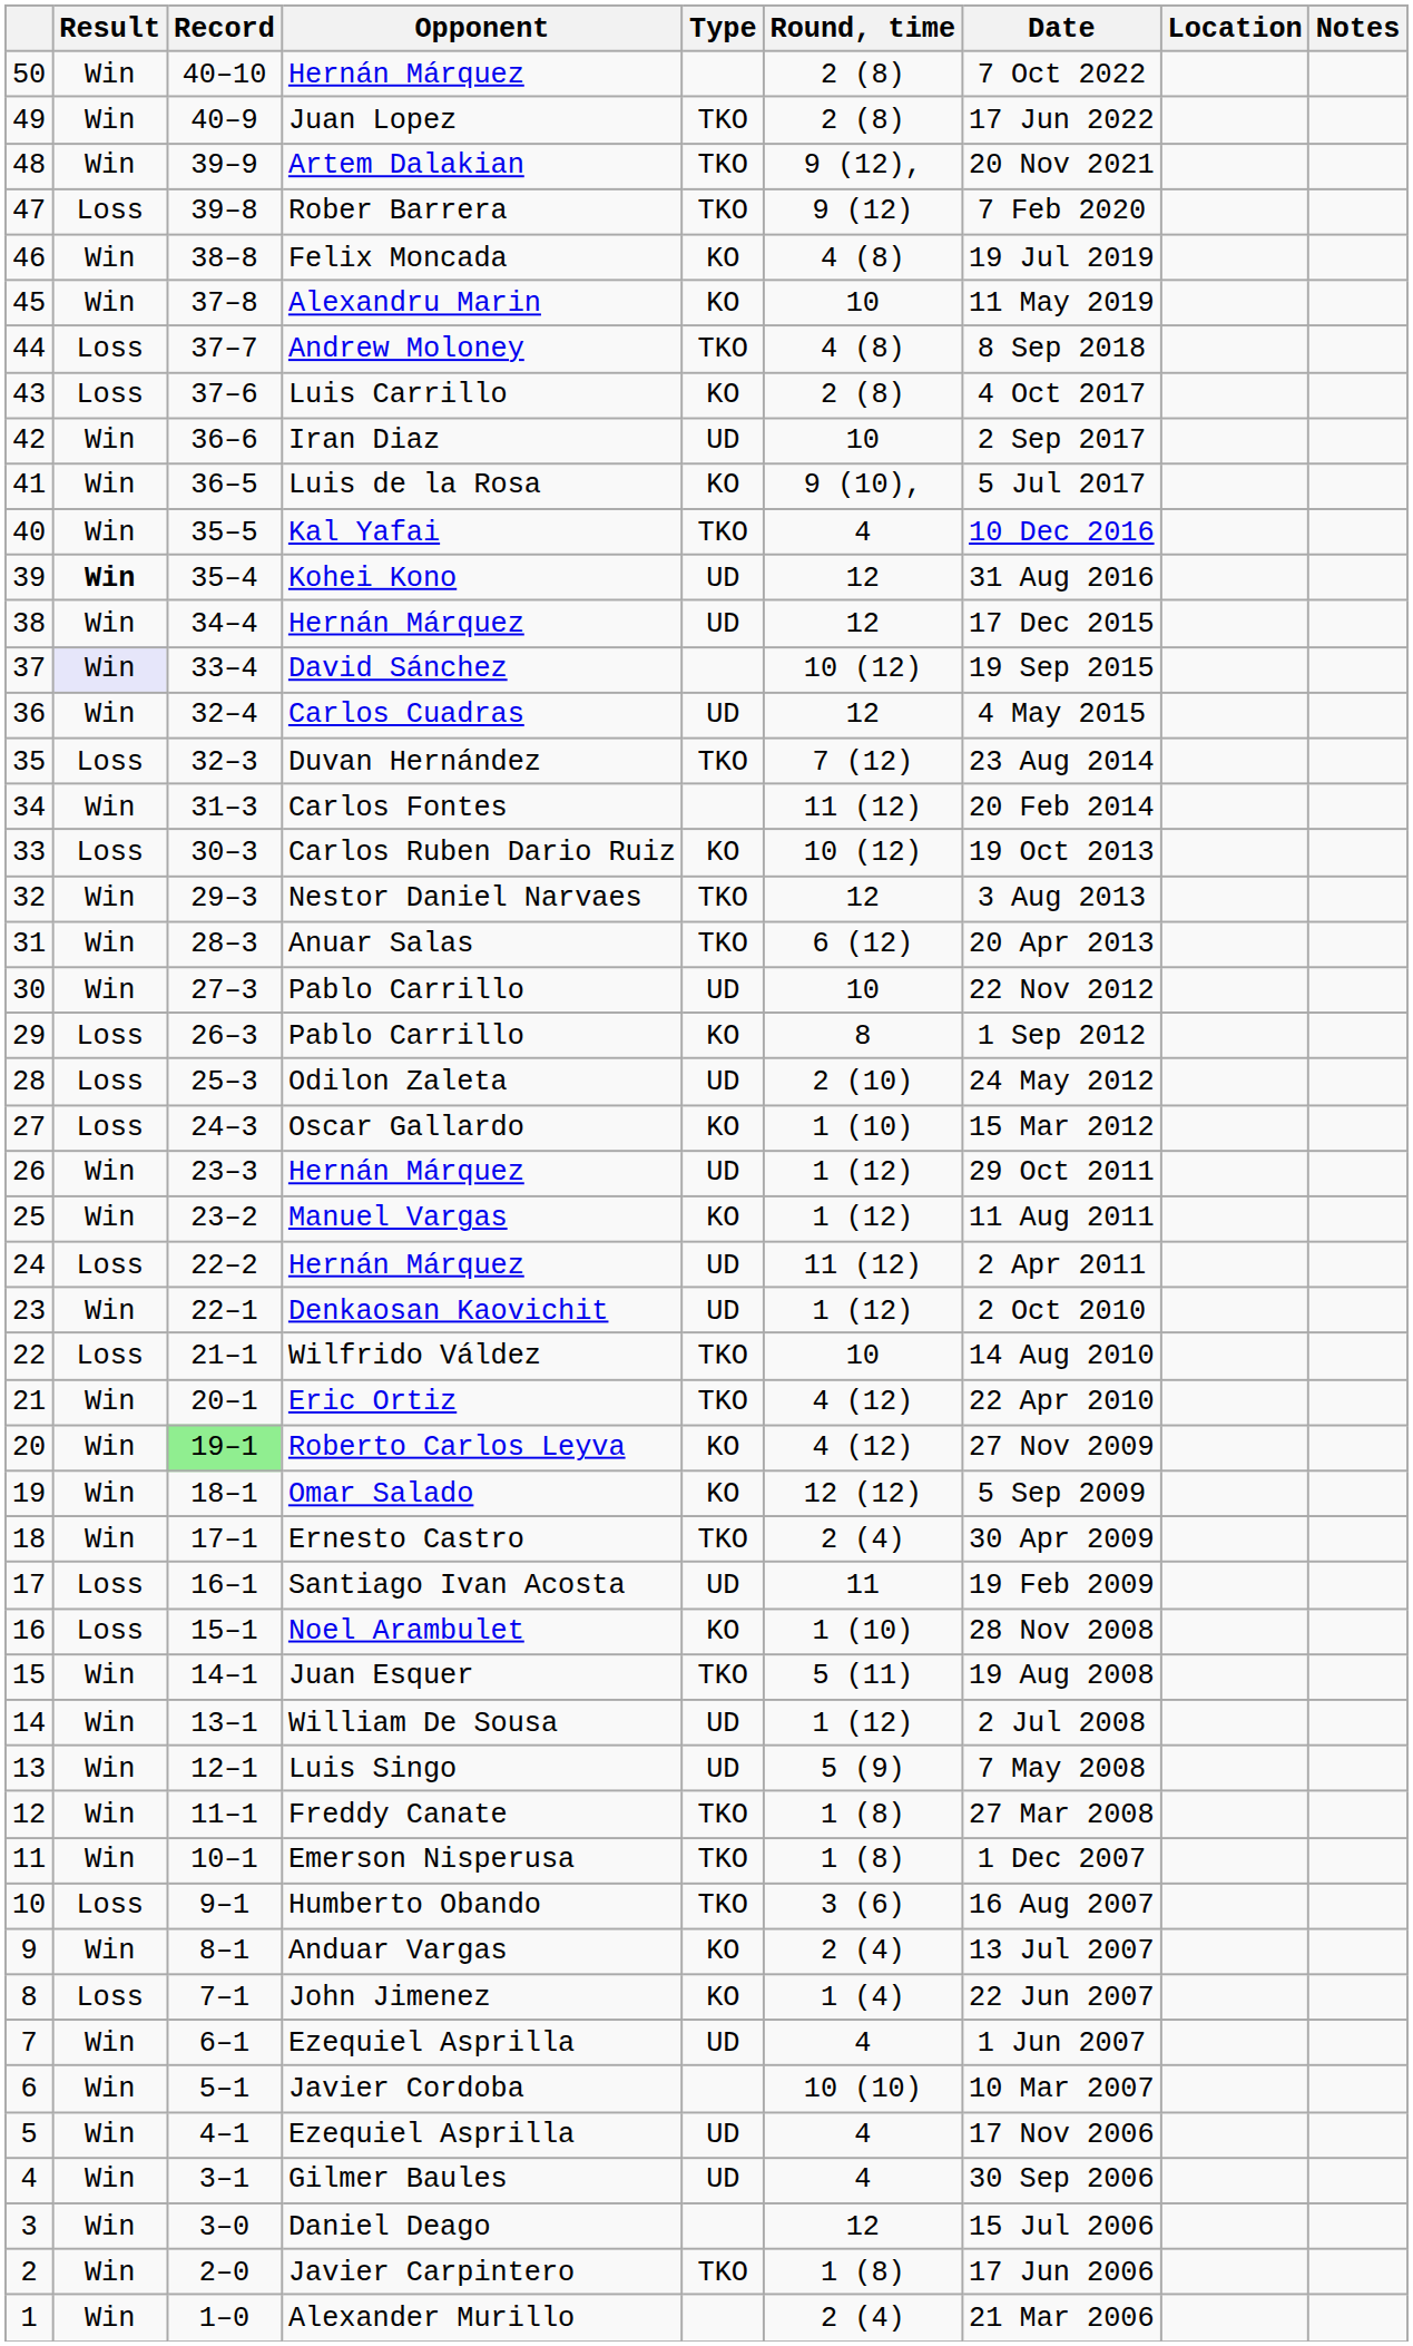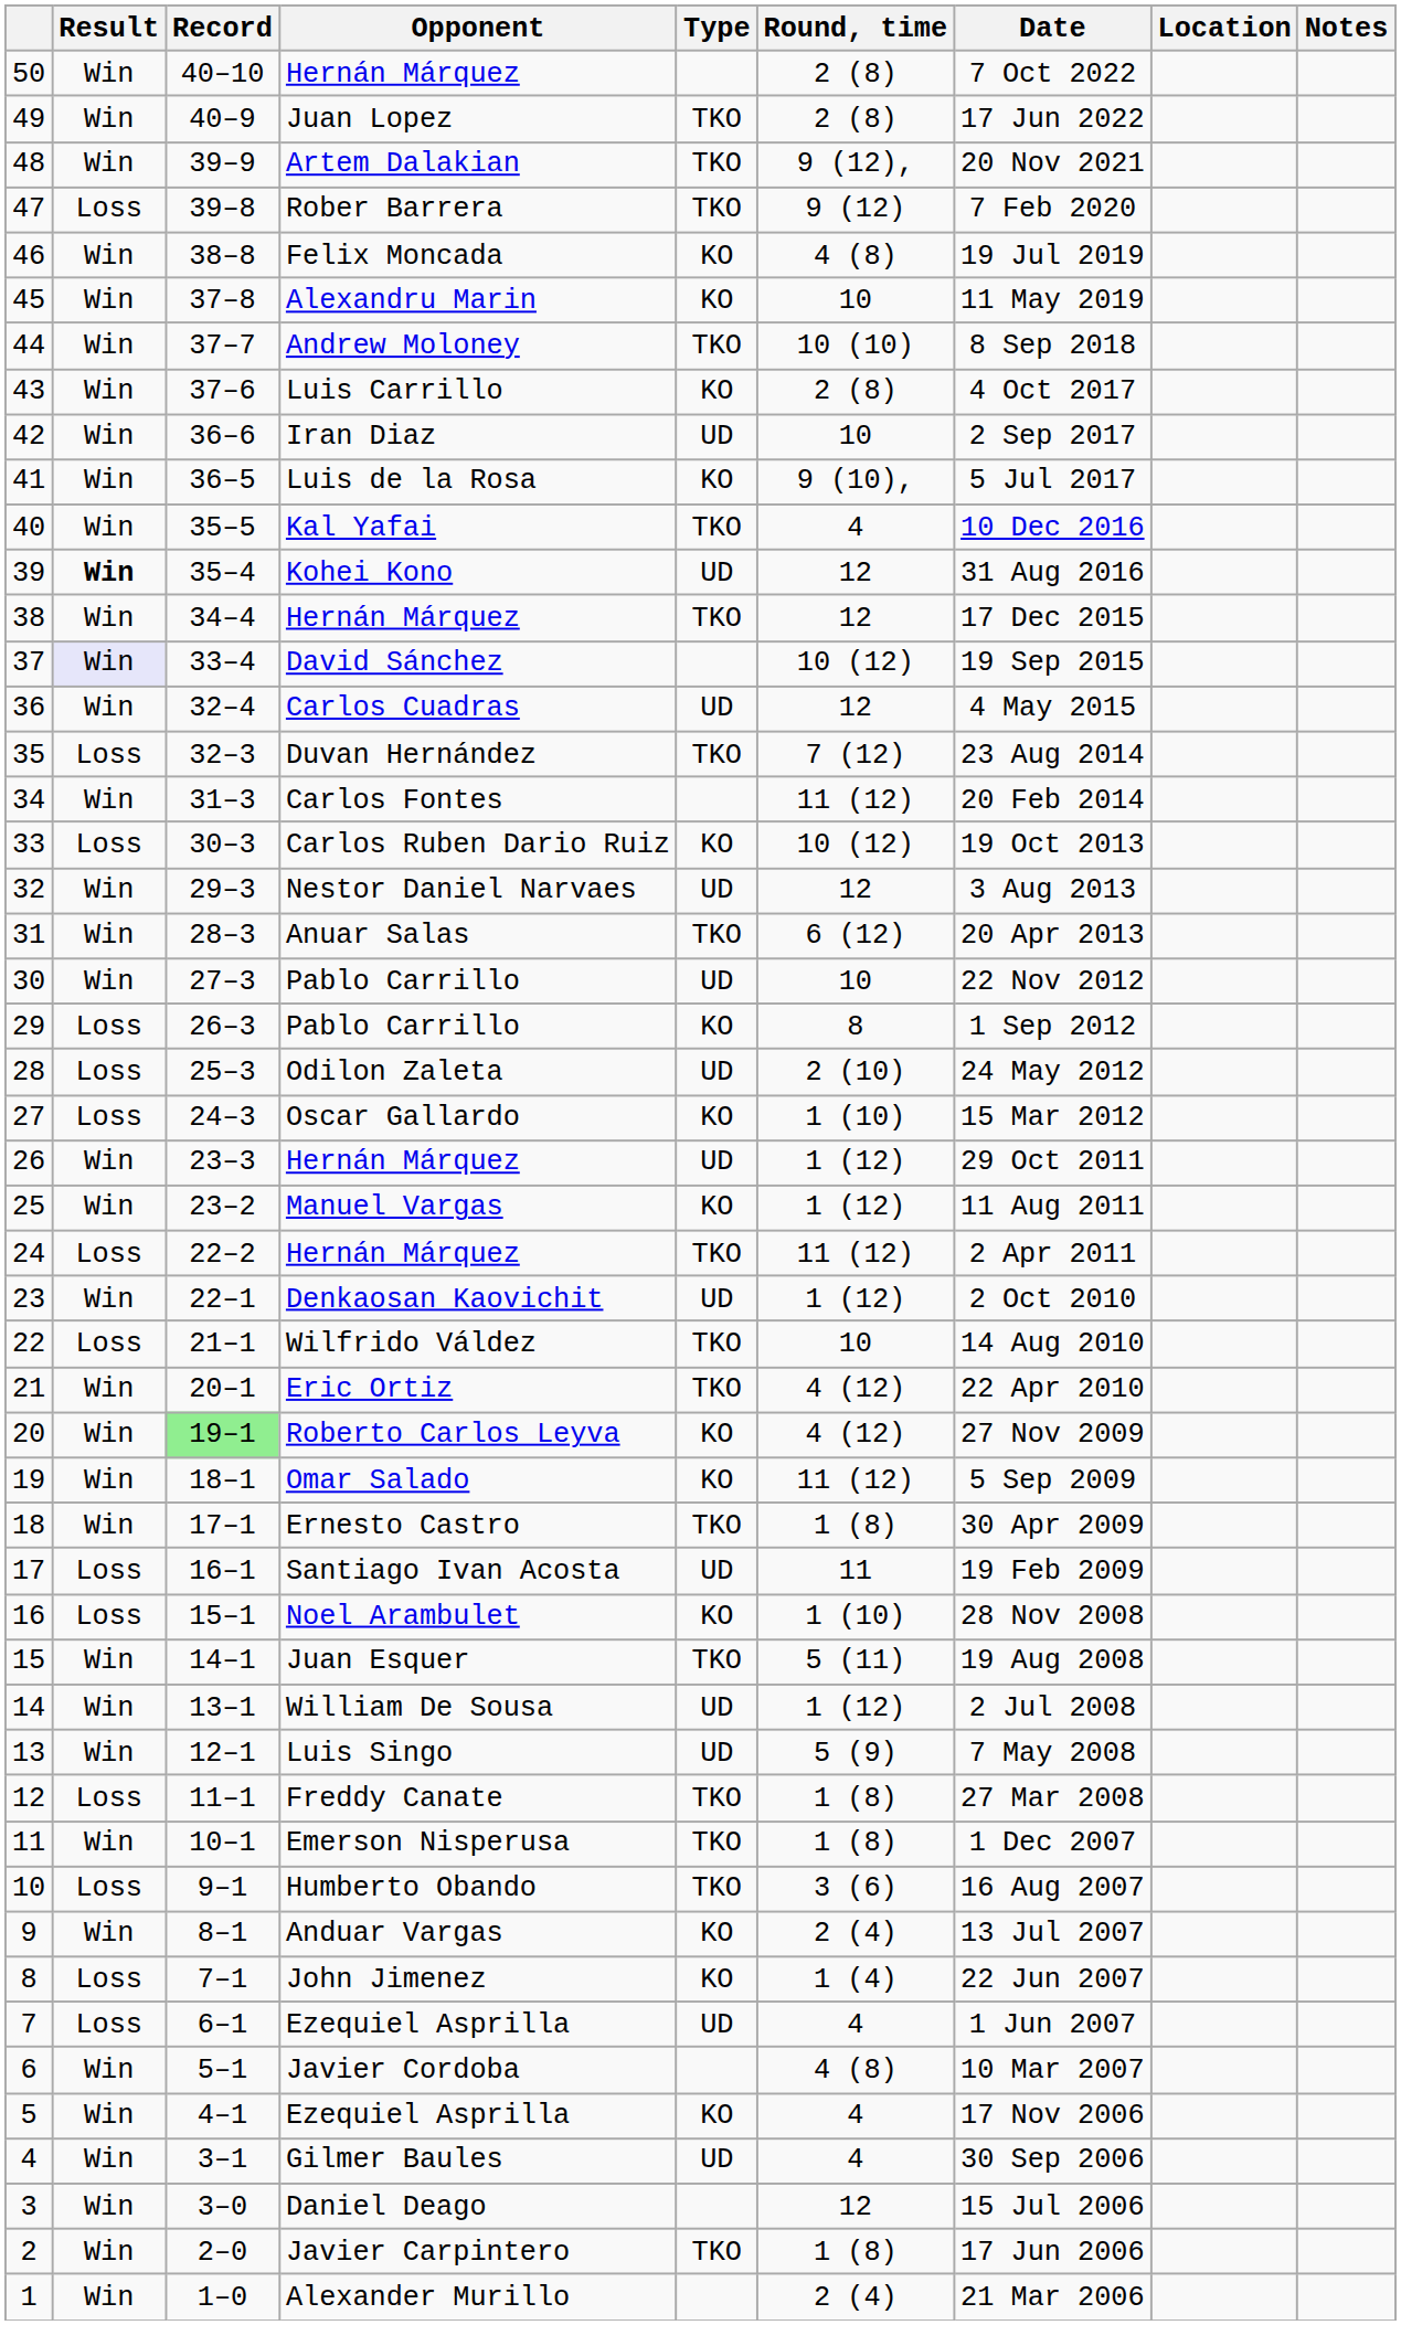 <table class="wikitable" style="text-align:center">
 <tr>
 <th></th>
 <th>Result</th>
 <th>Record</th>
 <th>Opponent</th>
 <th>Type</th>
 <th>Round, time</th>
 <th>Date</th>
 <th>Location</th>
 <th>Notes</th>
 </tr>
 <tr>
 <td>50</td>
 <td>Win</td>
 <td>40–10</td>
 <td align=left><a href='#'>Hernán Márquez</a></td>
 <td></td>
 <td>2 (8)</td>
 <td>7 Oct 2022</td>
 <td align=left></td>
 <td></td>
 </tr>
 <tr>
 <td>49</td>
 <td>Win</td>
 <td>40–9</td>
 <td align=left>Juan Lopez</td>
 <td>TKO</td>
 <td>2 (8)</td>
 <td>17 Jun 2022</td>
 <td align=left></td>
 <td></td>
 </tr>
 <tr>
 <td>48</td>
 <td>Win</td>
 <td>39–9</td>
 <td align=left><a href='#'>Artem Dalakian</a></td>
 <td>TKO</td>
 <td>9 (12), </td>
 <td>20 Nov 2021</td>
 <td align=left></td>
 <td align=left></td>
 </tr>
 <tr>
 <td>47</td>
 <td>Loss</td>
 <td>39–8</td>
 <td align=left>Rober Barrera</td>
 <td>TKO</td>
 <td>9 (12)</td>
 <td>7 Feb 2020</td>
 <td align=left></td>
 <td align=left></td>
 </tr>
 <tr>
 <td>46</td>
 <td>Win</td>
 <td>38–8</td>
 <td align=left>Felix Moncada</td>
 <td>KO</td>
 <td>4 (8)</td>
 <td>19 Jul 2019</td>
 <td align=left></td>
 <td></td>
 </tr>
 <tr>
 <td>45</td>
 <td>Win</td>
 <td>37–8</td>
 <td align=left><a href='#'>Alexandru Marin</a></td>
 <td>KO</td>
 <td>10</td>
 <td>11 May 2019</td>
 <td align=left></td>
 <td></td>
 </tr>
 <tr>
 <td>44</td>
-<td>Loss</td>
+<td>Win</td>
 <td>37–7</td>
 <td align=left><a href='#'>Andrew Moloney</a></td>
 <td>TKO</td>
-<td>4 (8)</td>
+<td>10 (10)</td>
 <td>8 Sep 2018</td>
 <td align=left></td>
 <td align=left></td>
 </tr>
 <tr>
 <td>43</td>
-<td>Loss</td>
+<td>Win</td>
 <td>37–6</td>
 <td align=left>Luis Carrillo</td>
 <td>KO</td>
 <td>2 (8)</td>
 <td>4 Oct 2017</td>
 <td align=left></td>
 <td></td>
 </tr>
 <tr>
 <td>42</td>
 <td>Win</td>
 <td>36–6</td>
 <td align=left>Iran Diaz</td>
 <td>UD</td>
 <td>10</td>
 <td>2 Sep 2017</td>
 <td align=left></td>
 <td></td>
 </tr>
 <tr>
 <td>41</td>
 <td>Win</td>
 <td>36–5</td>
 <td align=left>Luis de la Rosa</td>
 <td>KO</td>
 <td>9 (10), </td>
 <td>5 Jul 2017</td>
 <td align=left></td>
 <td></td>
 </tr>
 <tr>
 <td>40</td>
 <td>Win</td>
 <td>35–5</td>
 <td align=left><a href='#'>Kal Yafai</a></td>
 <td>TKO</td>
 <td>4</td>
 <td><a href='#'>10 Dec 2016</a></td>
 <td align=left></td>
 <td></td>
 </tr>
 <tr>
 <td>39</td>
 <td><strong>Win</strong></td>
 <td>35–4</td>
 <td align=left><a href='#'>Kohei Kono</a></td>
 <td>UD</td>
 <td>12</td>
 <td>31 Aug 2016</td>
 <td align=left></td>
 <td align=left></td>
 </tr>
 <tr>
 <td>38</td>
 <td>Win</td>
 <td>34–4</td>
 <td align=left><a href='#'>Hernán Márquez</a></td>
-<td>UD</td>
+<td>TKO</td>
 <td>12</td>
 <td>17 Dec 2015</td>
 <td align=left></td>
 <td align=left></td>
 </tr>
 <tr>
 <td>37</td>
 <td style="background: lavender;">Win</td>
 <td>33–4</td>
 <td align=left><a href='#'>David Sánchez</a></td>
 <td></td>
 <td>10 (12)</td>
 <td>19 Sep 2015</td>
 <td align=left></td>
 <td align=left></td>
 </tr>
 <tr>
 <td>36</td>
 <td>Win</td>
 <td>32–4</td>
 <td align=left><a href='#'>Carlos Cuadras</a></td>
 <td>UD</td>
 <td>12</td>
 <td>4 May 2015</td>
 <td align=left></td>
 <td align=left></td>
 </tr>
 <tr>
 <td>35</td>
 <td>Loss</td>
 <td>32–3</td>
 <td align=left>Duvan Hernández</td>
 <td>TKO</td>
 <td>7 (12)</td>
 <td>23 Aug 2014</td>
 <td align=left></td>
 <td></td>
 </tr>
 <tr>
 <td>34</td>
 <td>Win</td>
 <td>31–3</td>
 <td align=left>Carlos Fontes</td>
 <td></td>
 <td>11 (12)</td>
 <td>20 Feb 2014</td>
 <td align=left></td>
 <td align=left></td>
 </tr>
 <tr>
 <td>33</td>
 <td>Loss</td>
 <td>30–3</td>
 <td align=left>Carlos Ruben Dario Ruiz</td>
 <td>KO</td>
 <td>10 (12)</td>
 <td>19 Oct 2013</td>
 <td align=left></td>
 <td></td>
 </tr>
 <tr>
 <td>32</td>
 <td>Win</td>
 <td>29–3</td>
 <td align=left>Nestor Daniel Narvaes</td>
-<td>TKO</td>
+<td>UD</td>
 <td>12</td>
 <td>3 Aug 2013</td>
 <td align=left></td>
 <td></td>
 </tr>
 <tr>
 <td>31</td>
 <td>Win</td>
 <td>28–3</td>
 <td align=left>Anuar Salas</td>
 <td>TKO</td>
 <td>6 (12)</td>
 <td>20 Apr 2013</td>
 <td align=left></td>
 <td></td>
 </tr>
 <tr>
 <td>30</td>
 <td>Win</td>
 <td>27–3</td>
 <td align=left>Pablo Carrillo</td>
 <td>UD</td>
 <td>10</td>
 <td>22 Nov 2012</td>
 <td align=left></td>
 <td></td>
 </tr>
 <tr>
 <td>29</td>
 <td>Loss</td>
 <td>26–3</td>
 <td align=left>Pablo Carrillo</td>
 <td>KO</td>
 <td>8</td>
 <td>1 Sep 2012</td>
 <td align=left></td>
 <td></td>
 </tr>
 <tr>
 <td>28</td>
 <td>Loss</td>
 <td>25–3</td>
 <td align=left>Odilon Zaleta</td>
 <td>UD</td>
 <td>2 (10)</td>
 <td>24 May 2012</td>
 <td align=left></td>
 <td></td>
 </tr>
 <tr>
 <td>27</td>
 <td>Loss</td>
 <td>24–3</td>
 <td align=left>Oscar Gallardo</td>
 <td>KO</td>
 <td>1 (10)</td>
 <td>15 Mar 2012</td>
 <td align=left></td>
 <td></td>
 </tr>
 <tr>
 <td>26</td>
 <td>Win</td>
 <td>23–3</td>
 <td align=left><a href='#'>Hernán Márquez</a></td>
 <td>UD</td>
 <td>1 (12)</td>
 <td>29 Oct 2011</td>
 <td align=left></td>
 <td align=left></td>
 </tr>
 <tr>
 <td>25</td>
 <td>Win</td>
 <td>23–2</td>
 <td align=left><a href='#'>Manuel Vargas</a></td>
 <td>KO</td>
 <td>1 (12)</td>
 <td>11 Aug 2011</td>
 <td align=left></td>
 <td></td>
 </tr>
 <tr>
 <td>24</td>
 <td>Loss</td>
 <td>22–2</td>
 <td align=left><a href='#'>Hernán Márquez</a></td>
-<td>UD</td>
+<td>TKO</td>
 <td>11 (12)</td>
 <td>2 Apr 2011</td>
 <td align=left></td>
 <td align=left></td>
 </tr>
 <tr>
 <td>23</td>
 <td>Win</td>
 <td>22–1</td>
 <td align=left><a href='#'>Denkaosan Kaovichit</a></td>
 <td>UD</td>
 <td>1 (12)</td>
 <td>2 Oct 2010</td>
 <td align=left></td>
 <td align=left></td>
 </tr>
 <tr>
 <td>22</td>
 <td>Loss</td>
 <td>21–1</td>
 <td align=left>Wilfrido Váldez</td>
 <td>TKO</td>
 <td>10</td>
 <td>14 Aug 2010</td>
 <td align=left></td>
 <td></td>
 </tr>
 <tr>
 <td>21</td>
 <td>Win</td>
 <td>20–1</td>
 <td align=left><a href='#'>Eric Ortiz</a></td>
 <td>TKO</td>
 <td>4 (12)</td>
 <td>22 Apr 2010</td>
 <td align=left></td>
 <td align=left></td>
 </tr>
 <tr>
 <td>20</td>
 <td>Win</td>
 <td style="background: lightgreen;">19–1</td>
 <td align=left><a href='#'>Roberto Carlos Leyva</a></td>
 <td>KO</td>
 <td>4 (12)</td>
 <td>27 Nov 2009</td>
 <td align=left></td>
 <td align=left></td>
 </tr>
 <tr>
 <td>19</td>
 <td>Win</td>
 <td>18–1</td>
 <td align=left><a href='#'>Omar Salado</a></td>
 <td>KO</td>
-<td>12 (12)</td>
+<td>11 (12)</td>
 <td>5 Sep 2009</td>
 <td align=left></td>
 <td align=left></td>
 </tr>
 <tr>
 <td>18</td>
 <td>Win</td>
 <td>17–1</td>
 <td align=left>Ernesto Castro</td>
 <td>TKO</td>
-<td>2 (4)</td>
+<td>1 (8)</td>
 <td>30 Apr 2009</td>
 <td align=left></td>
 <td></td>
 </tr>
 <tr>
 <td>17</td>
 <td>Loss</td>
 <td>16–1</td>
 <td align=left>Santiago Ivan Acosta</td>
 <td>UD</td>
 <td>11</td>
 <td>19 Feb 2009</td>
 <td align=left></td>
 <td></td>
 </tr>
 <tr>
 <td>16</td>
 <td>Loss</td>
 <td>15–1</td>
 <td align=left><a href='#'>Noel Arambulet</a></td>
 <td>KO</td>
 <td>1 (10)</td>
 <td>28 Nov 2008</td>
 <td align=left></td>
 <td></td>
 </tr>
 <tr>
 <td>15</td>
 <td>Win</td>
 <td>14–1</td>
 <td align=left>Juan Esquer</td>
 <td>TKO</td>
 <td>5 (11)</td>
 <td>19 Aug 2008</td>
 <td align=left></td>
 <td></td>
 </tr>
 <tr>
 <td>14</td>
 <td>Win</td>
 <td>13–1</td>
 <td align=left>William De Sousa</td>
 <td>UD</td>
 <td>1 (12)</td>
 <td>2 Jul 2008</td>
 <td align=left></td>
 <td></td>
 </tr>
 <tr>
 <td>13</td>
 <td>Win</td>
 <td>12–1</td>
 <td align=left>Luis Singo</td>
 <td>UD</td>
 <td>5 (9)</td>
 <td>7 May 2008</td>
 <td align=left></td>
 <td></td>
 </tr>
 <tr>
 <td>12</td>
-<td>Win</td>
+<td>Loss</td>
 <td>11–1</td>
 <td align=left>Freddy Canate</td>
 <td>TKO</td>
 <td>1 (8)</td>
 <td>27 Mar 2008</td>
 <td align=left></td>
 <td></td>
 </tr>
 <tr>
 <td>11</td>
 <td>Win</td>
 <td>10–1</td>
 <td align=left>Emerson Nisperusa</td>
 <td>TKO</td>
 <td>1 (8)</td>
 <td>1 Dec 2007</td>
 <td align=left></td>
 <td></td>
 </tr>
 <tr>
 <td>10</td>
 <td>Loss</td>
 <td>9–1</td>
 <td align=left>Humberto Obando</td>
 <td>TKO</td>
 <td>3 (6)</td>
 <td>16 Aug 2007</td>
 <td align=left></td>
 <td></td>
 </tr>
 <tr>
 <td>9</td>
 <td>Win</td>
 <td>8–1</td>
 <td align=left>Anduar Vargas</td>
 <td>KO</td>
 <td>2 (4)</td>
 <td>13 Jul 2007</td>
 <td align=left></td>
 <td></td>
 </tr>
 <tr>
 <td>8</td>
 <td>Loss</td>
 <td>7–1</td>
 <td align=left>John Jimenez</td>
 <td>KO</td>
 <td>1 (4)</td>
 <td>22 Jun 2007</td>
 <td align=left></td>
 <td></td>
 </tr>
 <tr>
 <td>7</td>
-<td>Win</td>
+<td>Loss</td>
 <td>6–1</td>
 <td align=left>Ezequiel Asprilla</td>
 <td>UD</td>
 <td>4</td>
 <td>1 Jun 2007</td>
 <td align=left></td>
 <td></td>
 </tr>
 <tr>
 <td>6</td>
 <td>Win</td>
 <td>5–1</td>
 <td align=left>Javier Cordoba</td>
 <td></td>
-<td>10 (10)</td>
+<td>4 (8)</td>
 <td>10 Mar 2007</td>
 <td align=left></td>
 <td></td>
 </tr>
 <tr>
 <td>5</td>
 <td>Win</td>
 <td>4–1</td>
 <td align=left>Ezequiel Asprilla</td>
-<td>UD</td>
+<td>KO</td>
 <td>4</td>
 <td>17 Nov 2006</td>
 <td align=left></td>
 <td></td>
 </tr>
 <tr>
 <td>4</td>
 <td>Win</td>
 <td>3–1</td>
 <td align=left>Gilmer Baules</td>
 <td>UD</td>
 <td>4</td>
 <td>30 Sep 2006</td>
 <td align=left></td>
 <td></td>
 </tr>
 <tr>
 <td>3</td>
 <td>Win</td>
 <td>3–0</td>
 <td align=left>Daniel Deago</td>
 <td></td>
 <td>12</td>
 <td>15 Jul 2006</td>
 <td align=left></td>
 <td></td>
 </tr>
 <tr>
 <td>2</td>
 <td>Win</td>
 <td>2–0</td>
 <td align=left>Javier Carpintero</td>
 <td>TKO</td>
 <td>1 (8)</td>
 <td>17 Jun 2006</td>
 <td align=left></td>
 <td></td>
 </tr>
 <tr>
 <td>1</td>
 <td>Win</td>
 <td>1–0</td>
 <td align=left>Alexander Murillo</td>
 <td></td>
 <td>2 (4)</td>
 <td>21 Mar 2006</td>
 <td align=left></td>
 <td></td>
 </tr>
 </table>
